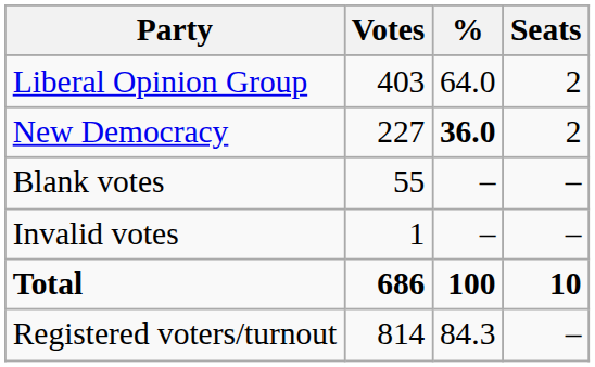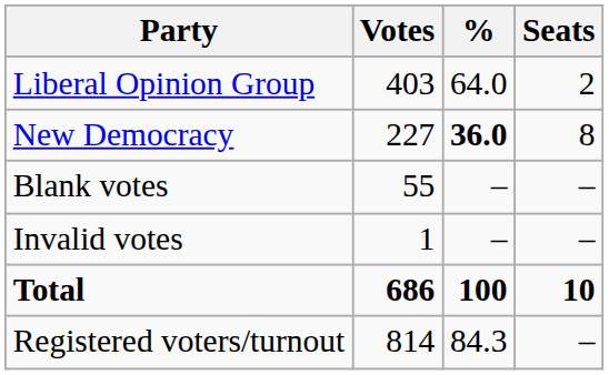 <table class=wikitable style=text-align:right>
 <tr>
 <th>Party</th>
 <th>Votes</th>
 <th>%</th>
 <th>Seats</th>
 </tr>
 <tr>
 <td align=left><a href='#'>Liberal Opinion Group</a></td>
 <td>403</td>
 <td>64.0</td>
 <td>2</td>
 </tr>
 <tr>
 <td align=left><a href='#'>New Democracy</a></td>
 <td>227</td>
 <td><strong>36.0</strong></td>
-<td>2</td>
+<td>8</td>
 </tr>
 <tr>
 <td align=left>Blank votes</td>
 <td>55</td>
 <td>–</td>
 <td>–</td>
 </tr>
 <tr>
 <td align=left>Invalid votes</td>
 <td>1</td>
 <td>–</td>
 <td>–</td>
 </tr>
 <tr style="font-weight:bold">
 <td align=left>Total</td>
 <td>686</td>
 <td>100</td>
 <td>10</td>
 </tr>
 <tr>
 <td align=left>Registered voters/turnout</td>
 <td>814</td>
 <td>84.3</td>
 <td>–</td>
 </tr>
 </table>
